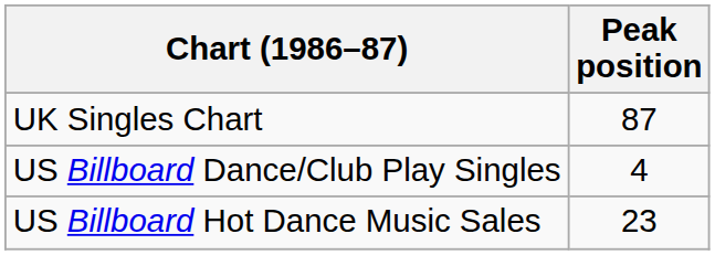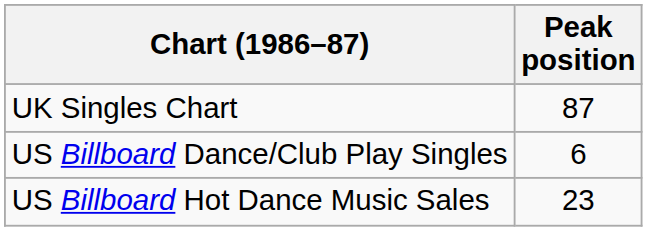 <table class="wikitable sortable">
 <tr>
 <th>Chart (1986–87)</th>
 <th>Peak<br>position</th>
 </tr>
 <tr>
 <td align="left">UK Singles Chart</td>
 <td style="text-align:center;">87</td>
 </tr>
 <tr>
 <td align="left">US <em><a href='#'>Billboard</a></em> Dance/Club Play Singles</td>
-<td style="text-align:center;">4</td>
+<td style="text-align:center;">6</td>
 </tr>
 <tr>
 <td align="left">US <em><a href='#'>Billboard</a></em> Hot Dance Music Sales</td>
 <td style="text-align:center;">23</td>
 </tr>
 </table>
